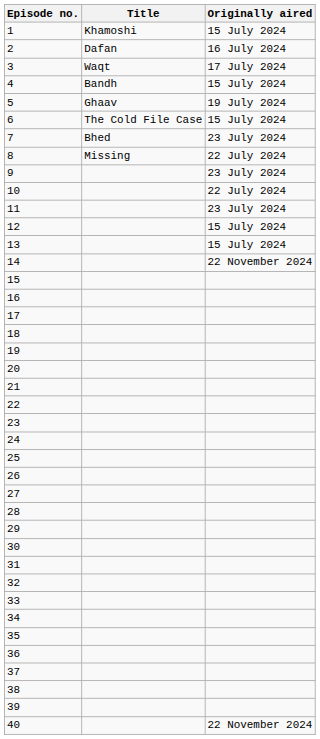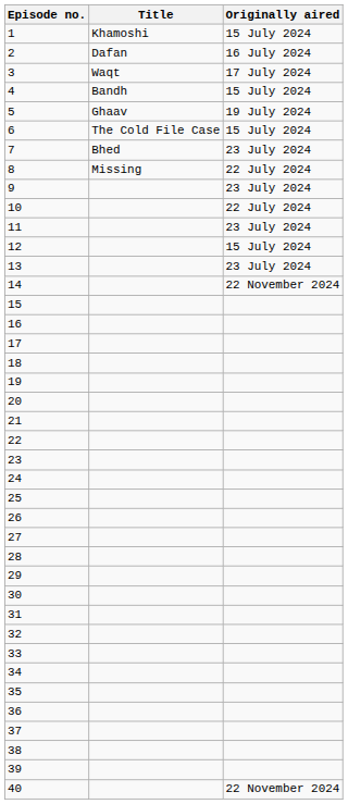 <table class="wikitable">
 <tr>
 <th>Episode no.</th>
 <th>Title</th>
 <th>Originally aired</th>
 </tr>
 <tr>
 <td><div> 1 </div></td>
 <td>Khamoshi</td>
 <td><div> 15 July 2024 </div></td>
 </tr>
 <tr>
 <td><div> 2 </div></td>
 <td>Dafan</td>
 <td><div> 16 July 2024 </div></td>
 </tr>
 <tr>
 <td><div> 3 </div></td>
 <td>Waqt</td>
 <td><div> 17 July 2024 </div></td>
 </tr>
 <tr>
 <td><div> 4 </div></td>
 <td>Bandh</td>
 <td><div> 15 July 2024 </div></td>
 </tr>
 <tr>
 <td><div> 5 </div></td>
 <td>Ghaav</td>
 <td><div> 19 July 2024 </div></td>
 </tr>
 <tr>
 <td><div> 6 </div></td>
 <td>The Cold File Case</td>
 <td><div> 15 July 2024 </div></td>
 </tr>
 <tr>
 <td><div> 7 </div></td>
 <td>Bhed</td>
 <td><div> 23 July 2024 </div></td>
 </tr>
 <tr>
 <td><div> 8 </div></td>
 <td>Missing</td>
 <td><div> 22 July 2024 </div></td>
 </tr>
 <tr>
 <td><div> 9 </div></td>
 <td></td>
 <td><div> 23 July 2024 </div></td>
 </tr>
 <tr>
 <td><div> 10 </div></td>
 <td></td>
 <td><div> 22 July 2024 </div></td>
 </tr>
 <tr>
 <td><div> 11 </div></td>
 <td></td>
 <td><div> 23 July 2024 </div></td>
 </tr>
 <tr>
 <td><div> 12 </div></td>
 <td></td>
 <td><div> 15 July 2024 </div></td>
 </tr>
 <tr>
 <td><div> 13 </div></td>
 <td></td>
-<td><div> 15 July 2024 </div></td>
+<td><div> 23 July 2024 </div></td>
 </tr>
 <tr>
 <td><div> 14 </div></td>
 <td></td>
 <td><div> 22 November 2024 </div></td>
 </tr>
 <tr>
 <td><div> 15 </div></td>
 <td></td>
 <td></td>
 </tr>
 <tr>
 <td><div> 16 </div></td>
 <td></td>
 <td></td>
 </tr>
 <tr>
 <td><div> 17 </div></td>
 <td></td>
 <td></td>
 </tr>
 <tr>
 <td><div> 18 </div></td>
 <td></td>
 <td></td>
 </tr>
 <tr>
 <td><div> 19 </div></td>
 <td></td>
 <td></td>
 </tr>
 <tr>
 <td><div> 20 </div></td>
 <td></td>
 <td></td>
 </tr>
 <tr>
 <td><div> 21 </div></td>
 <td></td>
 <td></td>
 </tr>
 <tr>
 <td><div> 22 </div></td>
 <td></td>
 <td></td>
 </tr>
 <tr>
 <td><div> 23 </div></td>
 <td></td>
 <td></td>
 </tr>
 <tr>
 <td><div> 24 </div></td>
 <td></td>
 <td></td>
 </tr>
 <tr>
 <td><div> 25 </div></td>
 <td></td>
 <td></td>
 </tr>
 <tr>
 <td><div> 26 </div></td>
 <td></td>
 <td></td>
 </tr>
 <tr>
 <td><div> 27 </div></td>
 <td></td>
 <td></td>
 </tr>
 <tr>
 <td><div> 28 </div></td>
 <td></td>
 <td></td>
 </tr>
 <tr>
 <td><div> 29 </div></td>
 <td></td>
 <td></td>
 </tr>
 <tr>
 <td><div> 30 </div></td>
 <td></td>
 <td></td>
 </tr>
 <tr>
 <td><div> 31 </div></td>
 <td></td>
 <td></td>
 </tr>
 <tr>
 <td><div> 32 </div></td>
 <td></td>
 <td></td>
 </tr>
 <tr>
 <td><div> 33 </div></td>
 <td></td>
 <td></td>
 </tr>
 <tr>
 <td><div> 34 </div></td>
 <td></td>
 <td></td>
 </tr>
 <tr>
 <td><div> 35 </div></td>
 <td></td>
 <td></td>
 </tr>
 <tr>
 <td><div> 36 </div></td>
 <td></td>
 <td></td>
 </tr>
 <tr>
 <td><div> 37 </div></td>
 <td></td>
 <td></td>
 </tr>
 <tr>
 <td><div> 38 </div></td>
 <td></td>
 <td></td>
 </tr>
 <tr>
 <td><div> 39 </div></td>
 <td></td>
 <td></td>
 </tr>
 <tr>
 <td><div> 40 </div></td>
 <td></td>
 <td><div> 22 November 2024 </div></td>
 </tr>
 </table>
